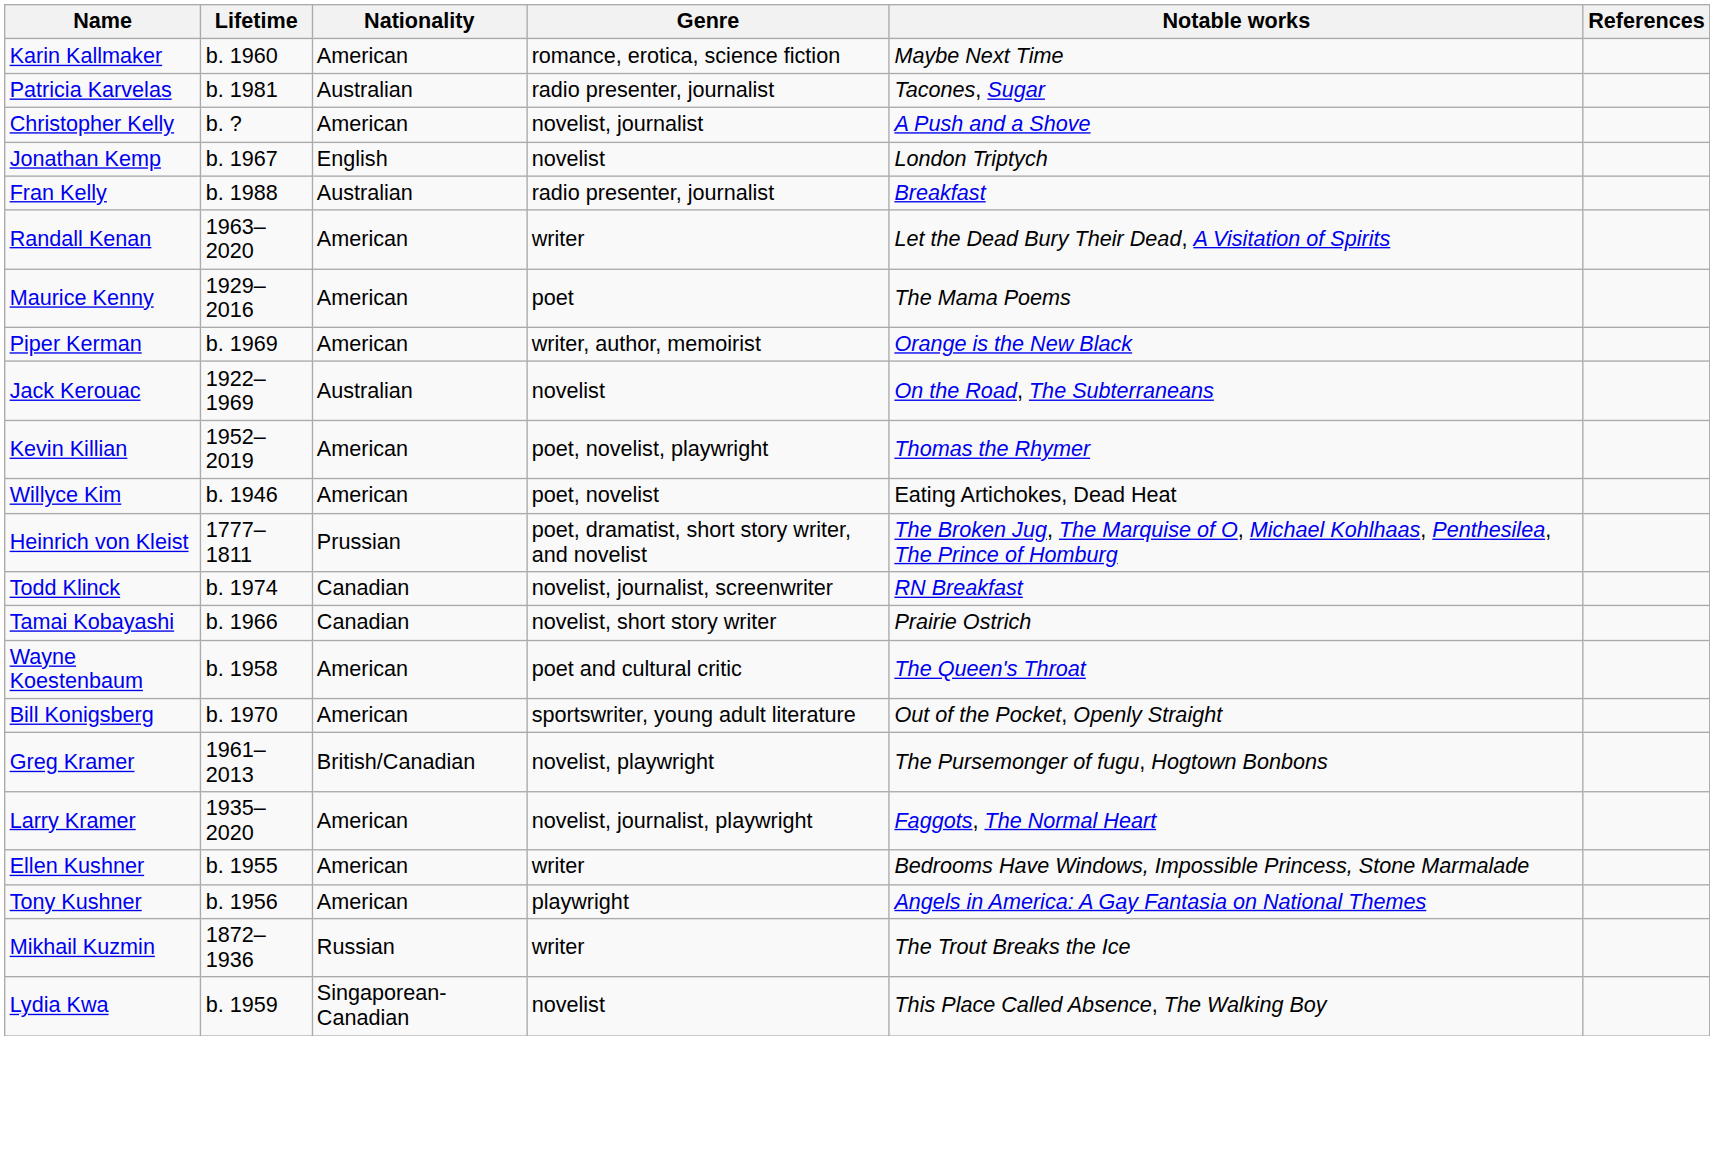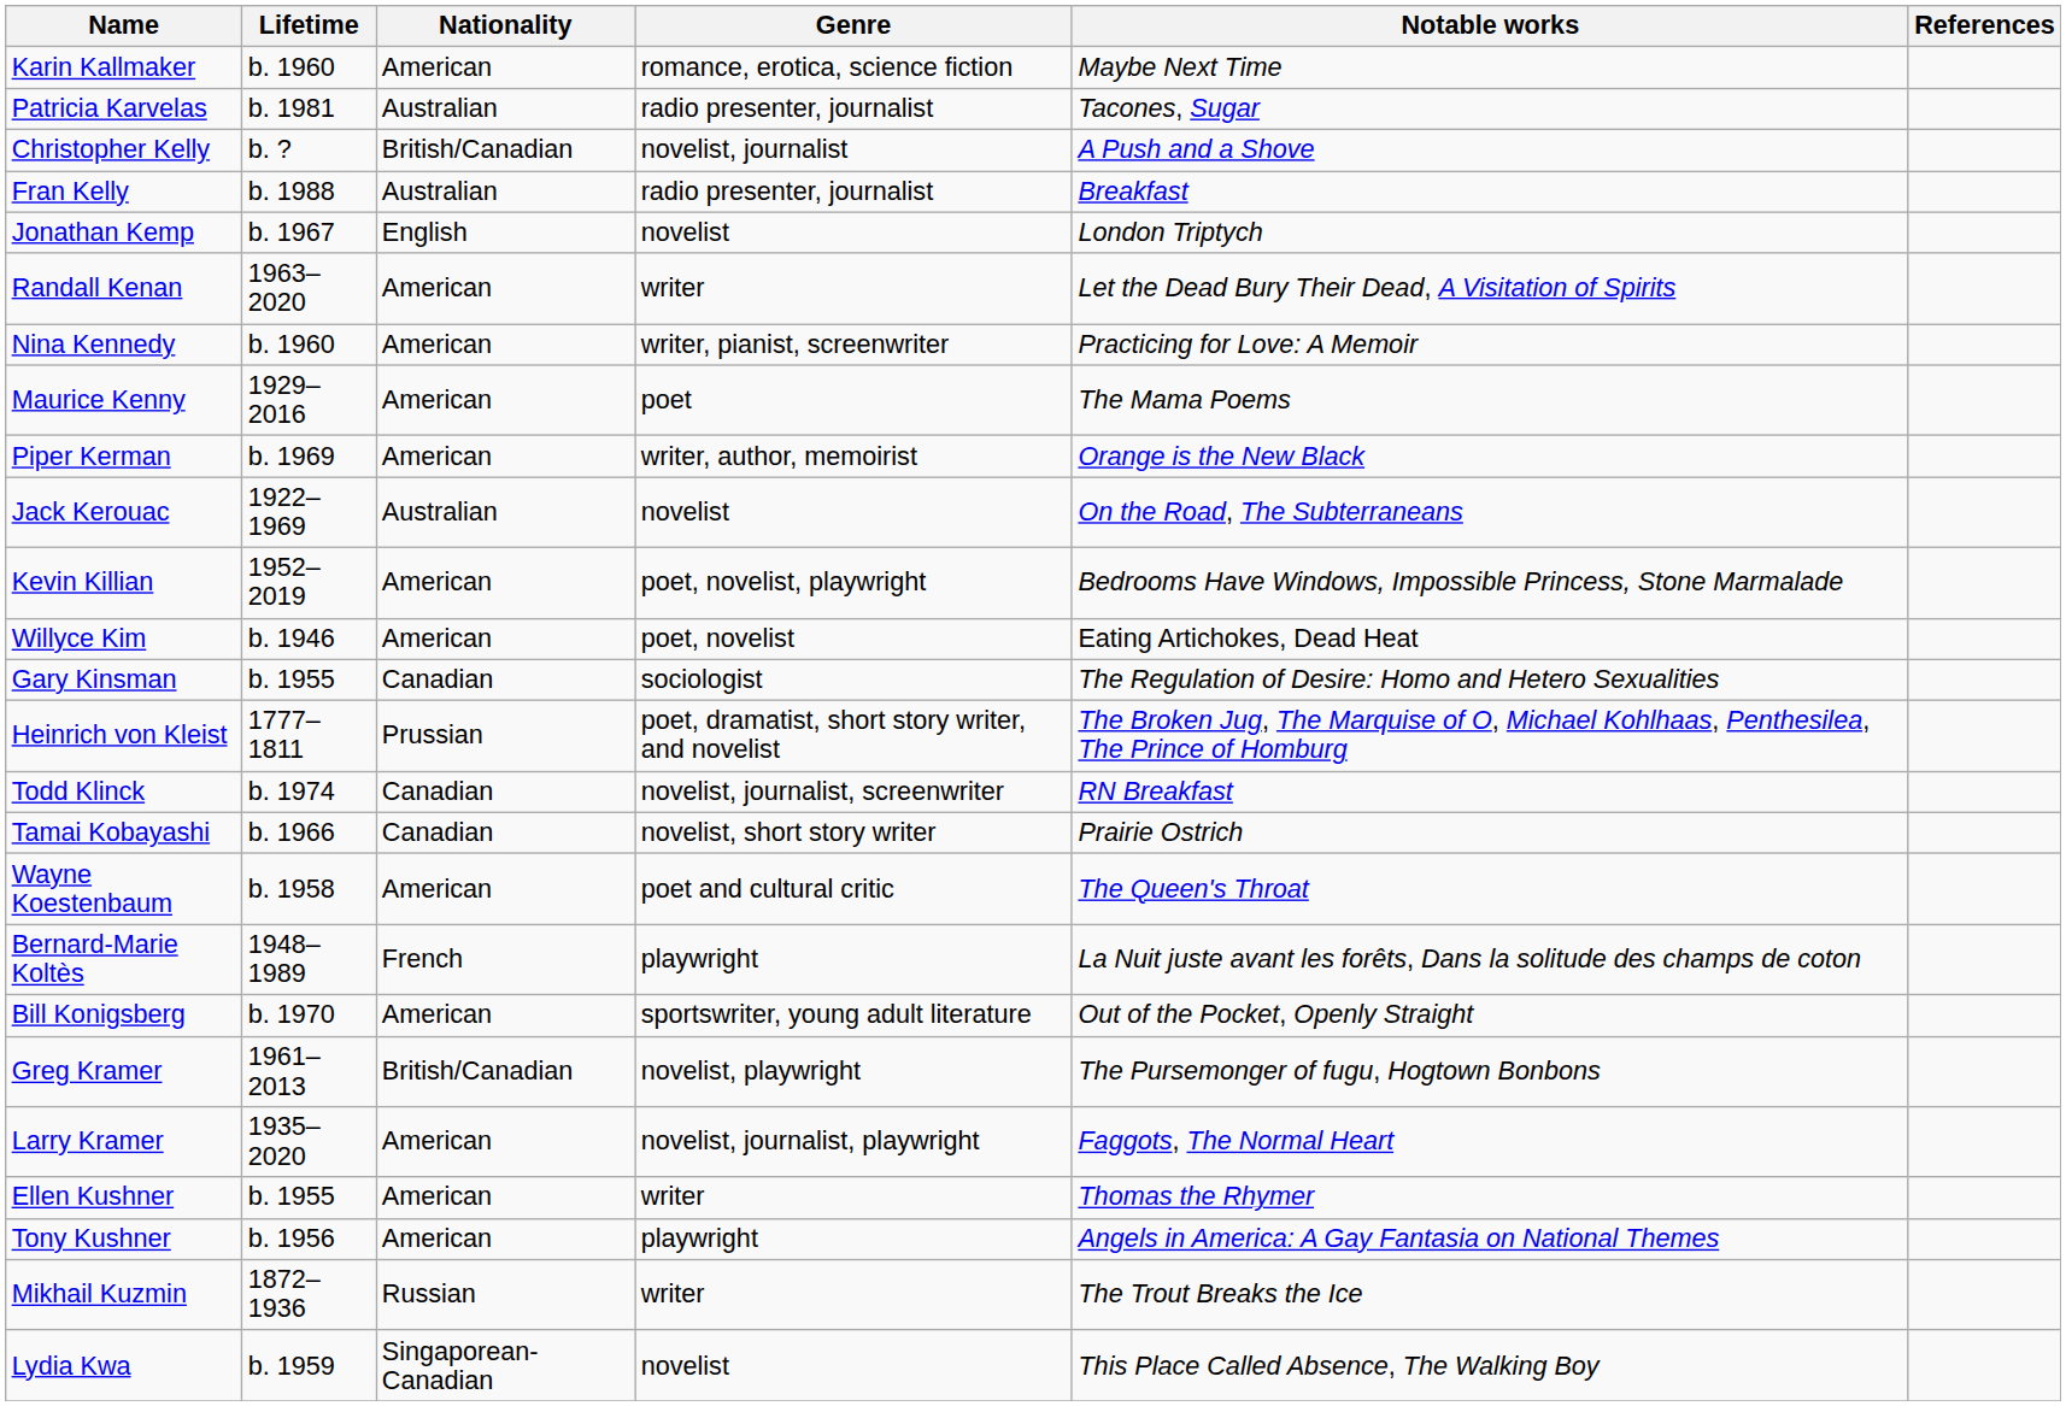 <table class="wikitable" style="width:100%;">
 <tr>
 <th>Name</th>
 <th>Lifetime</th>
 <th>Nationality</th>
 <th>Genre</th>
 <th>Notable works</th>
 <th>References</th>
 </tr>
 <tr>
 <td><a href='#'>Karin Kallmaker</a></td>
 <td>b. 1960</td>
 <td>American</td>
 <td>romance, erotica, science fiction</td>
 <td><em>Maybe Next Time</em></td>
 <td></td>
 </tr>
 <tr>
 <td><a href='#'>Patricia Karvelas</a></td>
 <td>b. 1981</td>
 <td>Australian</td>
 <td>radio presenter, journalist</td>
 <td><em>Tacones</em>, <em><a href='#'>Sugar</a></em></td>
 <td></td>
 </tr>
 <tr>
 <td><a href='#'>Christopher Kelly</a></td>
 <td>b. ?</td>
-<td>American</td>
+<td>British/Canadian</td>
 <td>novelist, journalist</td>
 <td><em><a href='#'>A Push and a Shove</a></em></td>
+<td></td>
+</tr>
+<tr>
+<td><a href='#'>Fran Kelly</a></td>
+<td>b. 1988</td>
+<td>Australian</td>
+<td>radio presenter, journalist</td>
+<td><em><a href='#'>Breakfast</a></em></td>
 <td></td>
 </tr>
 <tr>
 <td><a href='#'>Jonathan Kemp</a></td>
 <td>b. 1967</td>
 <td>English</td>
 <td>novelist</td>
 <td><em>London Triptych</em></td>
 <td></td>
 </tr>
 <tr>
-<td><a href='#'>Fran Kelly</a></td>
-<td>b. 1988</td>
-<td>Australian</td>
-<td>radio presenter, journalist</td>
-<td><em><a href='#'>Breakfast</a></em></td>
-<td></td>
-</tr>
-<tr>
 <td><a href='#'>Randall Kenan</a></td>
 <td>1963–2020</td>
 <td>American</td>
 <td>writer</td>
 <td><em>Let the Dead Bury Their Dead</em>, <em><a href='#'>A Visitation of Spirits</a></em></td>
+<td></td>
+</tr>
+<tr>
+<td><a href='#'>Nina Kennedy</a></td>
+<td>b. 1960</td>
+<td>American</td>
+<td>writer, pianist, screenwriter</td>
+<td><em>Practicing for Love: A Memoir</em></td>
 <td></td>
 </tr>
 <tr>
 <td><a href='#'>Maurice Kenny</a></td>
 <td>1929–2016</td>
 <td>American</td>
 <td>poet</td>
 <td><em>The Mama Poems</em></td>
 <td></td>
 </tr>
 <tr>
 <td><a href='#'>Piper Kerman</a></td>
 <td>b. 1969</td>
 <td>American</td>
 <td>writer, author, memoirist</td>
 <td><a href='#'><em>Orange is the New Black</em></a></td>
 <td></td>
 </tr>
 <tr>
 <td><a href='#'>Jack Kerouac</a></td>
 <td>1922–1969</td>
 <td>Australian</td>
 <td>novelist</td>
 <td><em><a href='#'>On the Road</a></em>, <em><a href='#'>The Subterraneans</a></em></td>
 <td></td>
 </tr>
 <tr>
 <td><a href='#'>Kevin Killian</a></td>
 <td>1952–2019</td>
 <td>American</td>
 <td>poet, novelist, playwright</td>
-<td><em><a href='#'>Thomas the Rhymer</a></em></td>
+<td><em>Bedrooms Have Windows, Impossible Princess, Stone Marmalade</em></td>
 <td></td>
 </tr>
 <tr>
 <td><a href='#'>Willyce Kim</a></td>
 <td>b. 1946</td>
 <td>American</td>
 <td>poet, novelist</td>
 <td>Eating Artichokes, Dead Heat</td>
+<td></td>
+</tr>
+<tr>
+<td><a href='#'>Gary Kinsman</a></td>
+<td>b. 1955</td>
+<td>Canadian</td>
+<td>sociologist</td>
+<td><em>The Regulation of Desire: Homo and Hetero Sexualities</em></td>
 <td></td>
 </tr>
 <tr>
 <td><a href='#'>Heinrich von Kleist</a></td>
 <td>1777–1811</td>
 <td>Prussian</td>
 <td>poet, dramatist, short story writer, and novelist</td>
 <td><em><a href='#'>The Broken Jug</a></em>, <em><a href='#'>The Marquise of O</a></em>, <em><a href='#'>Michael Kohlhaas</a></em>, <em><a href='#'>Penthesilea</a></em>, <em><a href='#'>The Prince of Homburg</a></em></td>
 <td></td>
 </tr>
 <tr>
 <td><a href='#'>Todd Klinck</a></td>
 <td>b. 1974</td>
 <td>Canadian</td>
 <td>novelist, journalist, screenwriter</td>
 <td><em><a href='#'>RN Breakfast</a></em></td>
 <td></td>
 </tr>
 <tr>
 <td><a href='#'>Tamai Kobayashi</a></td>
 <td>b. 1966</td>
 <td>Canadian</td>
 <td>novelist, short story writer</td>
 <td><em>Prairie Ostrich</em></td>
 <td></td>
 </tr>
 <tr>
 <td><a href='#'>Wayne Koestenbaum</a></td>
 <td>b. 1958</td>
 <td>American</td>
 <td>poet and cultural critic</td>
 <td><em><a href='#'>The Queen's Throat</a></em></td>
 <td></td>
 </tr>
 <tr>
+<td><a href='#'>Bernard-Marie Koltès</a></td>
+<td>1948–1989</td>
+<td>French</td>
+<td>playwright</td>
+<td><em>La Nuit juste avant les forêts</em>, <em>Dans la solitude des champs de coton</em></td>
+<td></td>
+</tr>
+<tr>
 <td><a href='#'>Bill Konigsberg</a></td>
 <td>b. 1970</td>
 <td>American</td>
 <td>sportswriter, young adult literature</td>
 <td><em>Out of the Pocket</em>, <em>Openly Straight</em></td>
 <td></td>
 </tr>
 <tr>
 <td><a href='#'>Greg Kramer</a></td>
 <td>1961–2013</td>
 <td>British/Canadian</td>
 <td>novelist, playwright</td>
 <td><em>The Pursemonger of fugu</em>, <em>Hogtown Bonbons</em></td>
 <td></td>
 </tr>
 <tr>
 <td><a href='#'>Larry Kramer</a></td>
 <td>1935–2020</td>
 <td>American</td>
 <td>novelist, journalist, playwright</td>
 <td><em><a href='#'>Faggots</a></em>, <em><a href='#'>The Normal Heart</a></em></td>
 <td></td>
 </tr>
 <tr>
 <td><a href='#'>Ellen Kushner</a></td>
 <td>b. 1955</td>
 <td>American</td>
 <td>writer</td>
-<td><em>Bedrooms Have Windows, Impossible Princess, Stone Marmalade</em></td>
+<td><em><a href='#'>Thomas the Rhymer</a></em></td>
 <td></td>
 </tr>
 <tr>
 <td><a href='#'>Tony Kushner</a></td>
 <td>b. 1956</td>
 <td>American</td>
 <td>playwright</td>
 <td><em><a href='#'>Angels in America: A Gay Fantasia on National Themes</a></em></td>
 <td></td>
 </tr>
 <tr>
 <td><a href='#'>Mikhail Kuzmin</a></td>
 <td>1872–1936</td>
 <td>Russian</td>
 <td>writer</td>
 <td><em>The Trout Breaks the Ice</em></td>
 <td></td>
 </tr>
 <tr>
 <td><a href='#'>Lydia Kwa</a></td>
 <td>b. 1959</td>
 <td>Singaporean-Canadian</td>
 <td>novelist</td>
 <td><em>This Place Called Absence</em>, <em>The Walking Boy</em></td>
 <td></td>
 </tr>
 </table>
